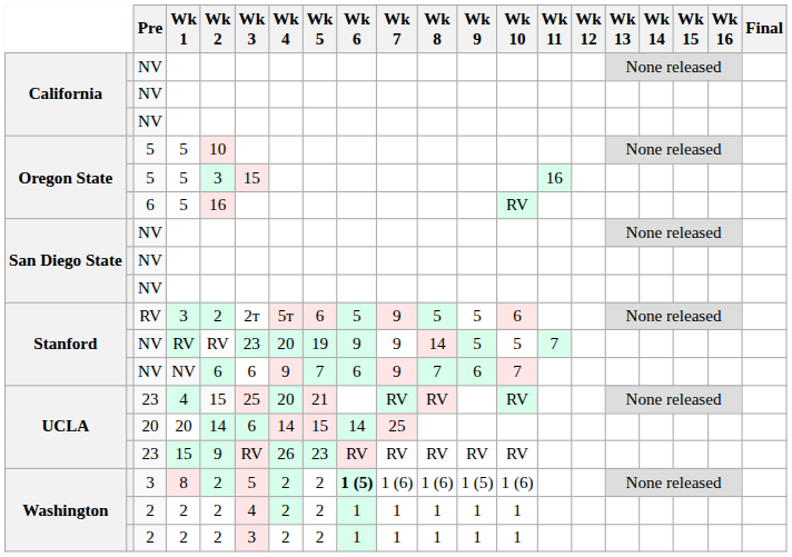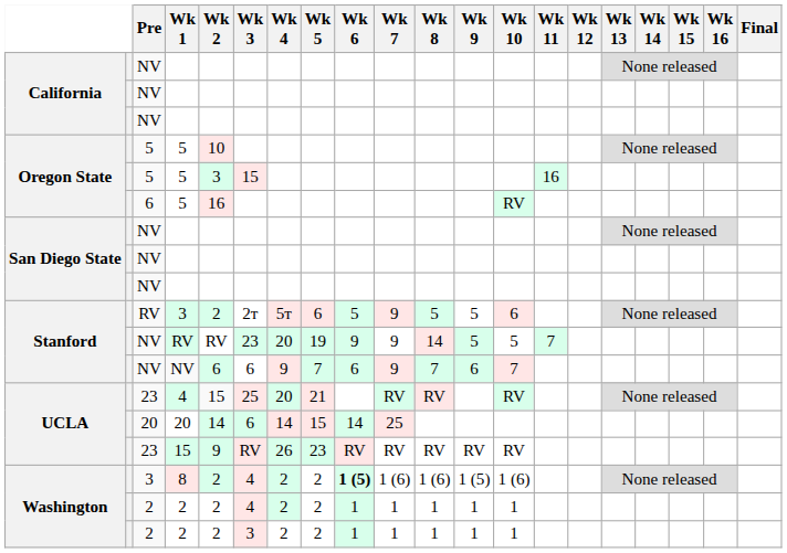 <table class="wikitable" style="white-space:nowrap;font-size:90%;text-align:center;">
 <tr>
 <th colspan=2 style="background:white; border-top-style:hidden; border-left-style:hidden;"> </th>
 <th>Pre</th>
 <th>Wk<br> 1</th>
 <th>Wk<br>2</th>
 <th>Wk<br>3</th>
 <th>Wk<br>4</th>
 <th>Wk<br>5</th>
 <th>Wk<br>6</th>
 <th>Wk<br>7</th>
 <th>Wk<br>8</th>
 <th>Wk<br>9</th>
 <th>Wk<br>10</th>
 <th>Wk<br>11</th>
 <th>Wk<br>12</th>
 <th>Wk<br>13</th>
 <th>Wk<br>14</th>
 <th>Wk<br>15</th>
 <th>Wk<br>16</th>
 <th>Final</th>
 </tr>
 <tr>
 <th rowspan=3 style=>California</th>
 <th></th>
 <td>NV</td>
 <td style="background:#FFF;"></td>
 <td style="background:#FFF;"></td>
 <td style="background:#FFF;"></td>
 <td style="background:#FFF;"></td>
 <td style="background:#FFF;"></td>
 <td style="background:#FFF;"></td>
 <td style="background:#FFF;"></td>
 <td style="background:#FFF;"></td>
 <td style="background:#FFF;"></td>
 <td style="background:#FFF;"></td>
 <td style="background:#FFF;"></td>
 <td style="background:#FFF;"></td>
 <td colspan="4" style="background:#DDD;">None released</td>
 <td style="background:#FFF;"></td>
 </tr>
 <tr>
 <th></th>
 <td>NV</td>
 <td style="background:#FFF;"></td>
 <td style="background:#FFF;"></td>
 <td style="background:#FFF;"></td>
 <td style="background:#FFF;"></td>
 <td style="background:#FFF;"></td>
 <td style="background:#FFF;"></td>
 <td style="background:#FFF;"></td>
 <td style="background:#FFF;"></td>
 <td style="background:#FFF;"></td>
 <td style="background:#FFF;"></td>
 <td style="background:#FFF;"></td>
 <td style="background:#FFF;"></td>
 <td style="background:#FFF;"></td>
 <td style="background:#FFF;"></td>
 <td style="background:#FFF;"></td>
 <td style="background:#FFF;"></td>
 <td style="background:#FFF;"></td>
 </tr>
 <tr>
 <th></th>
 <td>NV</td>
 <td style="background:#FFF;"></td>
 <td style="background:#FFF;"></td>
 <td style="background:#FFF;"></td>
 <td style="background:#FFF;"></td>
 <td style="background:#FFF;"></td>
 <td style="background:#FFF;"></td>
 <td style="background:#FFF;"></td>
 <td style="background:#FFF;"></td>
 <td style="background:#FFF;"></td>
 <td style="background:#FFF;"></td>
 <td style="background:#FFF;"></td>
 <td style="background:#FFF;"></td>
 <td style="background:#FFF;"></td>
 <td style="background:#FFF;"></td>
 <td style="background:#FFF;"></td>
 <td style="background:#FFF;"></td>
 <td style="background:#FFF;"></td>
 </tr>
 <tr>
 <th rowspan=3 style=>Oregon State</th>
 <th></th>
 <td>5</td>
 <td style="background:#FFF;">5</td>
 <td style="background:#FFE6E6;">10</td>
 <td style="background:#FFF;"></td>
 <td style="background:#FFF;"></td>
 <td style="background:#FFF;"></td>
 <td style="background:#FFF;"></td>
 <td style="background:#FFF;"></td>
 <td style="background:#FFF;"></td>
 <td style="background:#FFF;"></td>
 <td style="background:#FFF;"></td>
 <td style="background:#FFF;"></td>
 <td style="background:#FFF;"></td>
 <td colspan="4" style="background:#DDD;">None released</td>
 <td style="background:#FFF;"></td>
 </tr>
 <tr>
 <th></th>
 <td>5</td>
 <td style="background:#FFF;">5</td>
 <td style="background:#D8FFEB;">3</td>
 <td style="background:#FFE6E6;">15</td>
 <td style="background:#FFF;"></td>
 <td style="background:#FFF;"></td>
 <td style="background:#FFF;"></td>
 <td style="background:#FFF;"></td>
 <td style="background:#FFF;"></td>
 <td style="background:#FFF;"></td>
 <td style="background:#FFF;"></td>
 <td style="background:#D8FFEB;">16</td>
 <td style="background:#FFF;"></td>
 <td style="background:#FFF;"></td>
 <td style="background:#FFF;"></td>
 <td style="background:#FFF;"></td>
 <td style="background:#FFF;"></td>
 <td style="background:#FFF;"></td>
 </tr>
 <tr>
 <th></th>
 <td>6</td>
 <td style="background:#FFF;">5</td>
 <td style="background:#FFE6E6;">16</td>
 <td style="background:#FFF;"></td>
 <td style="background:#FFF;"></td>
 <td style="background:#FFF;"></td>
 <td style="background:#FFF;"></td>
 <td style="background:#FFF;"></td>
 <td style="background:#FFF;"></td>
 <td style="background:#FFF;"></td>
 <td style="background:#D8FFEB;">RV</td>
 <td style="background:#FFF;"></td>
 <td style="background:#FFF;"></td>
 <td style="background:#FFF;"></td>
 <td style="background:#FFF;"></td>
 <td style="background:#FFF;"></td>
 <td style="background:#FFF;"></td>
 <td style="background:#FFF;"></td>
 </tr>
 <tr>
 <th rowspan=3 style=>San Diego State</th>
 <th></th>
 <td>NV</td>
 <td style="background:#FFF;"></td>
 <td style="background:#FFF;"></td>
 <td style="background:#FFF;"></td>
 <td style="background:#FFF;"></td>
 <td style="background:#FFF;"></td>
 <td style="background:#FFF;"></td>
 <td style="background:#FFF;"></td>
 <td style="background:#FFF;"></td>
 <td style="background:#FFF;"></td>
 <td style="background:#FFF;"></td>
 <td style="background:#FFF;"></td>
 <td style="background:#FFF;"></td>
 <td colspan="4" style="background:#DDD;">None released</td>
 <td style="background:#FFF;"></td>
 </tr>
 <tr>
 <th></th>
 <td>NV</td>
 <td style="background:#FFF;"></td>
 <td style="background:#FFF;"></td>
 <td style="background:#FFF;"></td>
 <td style="background:#FFF;"></td>
 <td style="background:#FFF;"></td>
 <td style="background:#FFF;"></td>
 <td style="background:#FFF;"></td>
 <td style="background:#FFF;"></td>
 <td style="background:#FFF;"></td>
 <td style="background:#FFF;"></td>
 <td style="background:#FFF;"></td>
 <td style="background:#FFF;"></td>
 <td style="background:#FFF;"></td>
 <td style="background:#FFF;"></td>
 <td style="background:#FFF;"></td>
 <td style="background:#FFF;"></td>
 <td style="background:#FFF;"></td>
 </tr>
 <tr>
 <th></th>
 <td>NV</td>
 <td style="background:#FFF;"></td>
 <td style="background:#FFF;"></td>
 <td style="background:#FFF;"></td>
 <td style="background:#FFF;"></td>
 <td style="background:#FFF;"></td>
 <td style="background:#FFF;"></td>
 <td style="background:#FFF;"></td>
 <td style="background:#FFF;"></td>
 <td style="background:#FFF;"></td>
 <td style="background:#FFF;"></td>
 <td style="background:#FFF;"></td>
 <td style="background:#FFF;"></td>
 <td style="background:#FFF;"></td>
 <td style="background:#FFF;"></td>
 <td style="background:#FFF;"></td>
 <td style="background:#FFF;"></td>
 <td style="background:#FFF;"></td>
 </tr>
 <tr>
 <th rowspan=3 style=>Stanford</th>
 <th></th>
 <td>RV</td>
 <td style="background:#D8FFEB;">3</td>
 <td style="background:#D8FFEB;">2</td>
 <td style="background:#FFF;">2т</td>
 <td style="background:#FFE6E6;">5т</td>
 <td style="background:#FFE6E6;">6</td>
 <td style="background:#D8FFEB;">5</td>
 <td style="background:#FFE6E6;">9</td>
 <td style="background:#D8FFEB;">5</td>
 <td style="background:#FFF;">5</td>
 <td style="background:#FFE6E6;">6</td>
 <td style="background:#FFF;"></td>
 <td style="background:#FFF;"></td>
 <td colspan="4" style="background:#DDD;">None released</td>
 <td style="background:#FFF;"></td>
 </tr>
 <tr>
 <th></th>
 <td>NV</td>
 <td style="background:#D8FFEB;">RV</td>
 <td style="background:#FFF;">RV</td>
 <td style="background:#D8FFEB;">23</td>
 <td style="background:#D8FFEB;">20</td>
 <td style="background:#D8FFEB;">19</td>
 <td style="background:#D8FFEB;">9</td>
 <td style="background:#FFF;">9</td>
 <td style="background:#FFE6E6;">14</td>
 <td style="background:#D8FFEB;">5</td>
 <td style="background:#FFF;">5</td>
 <td style="background:#D8FFEB;">7</td>
 <td style="background:#FFF;"></td>
 <td style="background:#FFF;"></td>
 <td style="background:#FFF;"></td>
 <td style="background:#FFF;"></td>
 <td style="background:#FFF;"></td>
 <td style="background:#FFF;"></td>
 </tr>
 <tr>
 <th></th>
 <td>NV</td>
 <td>NV</td>
 <td style="background:#D8FFEB;">6</td>
 <td style="background:#FFF;">6</td>
 <td style="background:#FFE6E6;">9</td>
 <td style="background:#D8FFEB;">7</td>
 <td style="background:#D8FFEB;">6</td>
 <td style="background:#FFE6E6;">9</td>
 <td style="background:#D8FFEB;">7</td>
 <td style="background:#D8FFEB;">6</td>
 <td style="background:#FFE6E6;">7</td>
 <td style="background:#FFF;"></td>
 <td style="background:#FFF;"></td>
 <td style="background:#FFF;"></td>
 <td style="background:#FFF;"></td>
 <td style="background:#FFF;"></td>
 <td style="background:#FFF;"></td>
 <td style="background:#FFF;"></td>
 </tr>
 <tr>
 <th rowspan=3 style=>UCLA</th>
 <th></th>
 <td>23</td>
 <td style="background:#D8FFEB;">4</td>
 <td style="background:#FFE6E;">15</td>
 <td style="background:#FFE6E6;">25</td>
 <td style="background:#D8FFEB;">20</td>
 <td style="background:#FFE6E6;">21</td>
 <td style="background:#FFF;"></td>
 <td style="background:#D8FFEB;">RV</td>
 <td style="background:#FFE6E6;">RV</td>
 <td style="background:#FFF;"></td>
 <td style="background:#D8FFEB;">RV</td>
 <td style="background:#FFF;"></td>
 <td style="background:#FFF;"></td>
 <td colspan="4" style="background:#DDD;">None released</td>
 <td style="background:#FFF;"></td>
 </tr>
 <tr>
 <th></th>
 <td>20</td>
 <td style="background:#FFF;">20</td>
 <td style="background:#D8FFEB;">14</td>
 <td style="background:#D8FFEB;">6</td>
 <td style="background:#FFE6E6;">14</td>
 <td style="background:#FFE6E6;">15</td>
 <td style="background:#D8FFEB;">14</td>
 <td style="background:#FFE6E6;">25</td>
 <td style="background:#FFF;"></td>
 <td style="background:#FFF;"></td>
 <td style="background:#FFF;"></td>
 <td style="background:#FFF;"></td>
 <td style="background:#FFF;"></td>
 <td style="background:#FFF;"></td>
 <td style="background:#FFF;"></td>
 <td style="background:#FFF;"></td>
 <td style="background:#FFF;"></td>
 <td style="background:#FFF;"></td>
 </tr>
 <tr>
 <th></th>
 <td>23</td>
 <td style="background:#D8FFEB;">15</td>
 <td style="background:#D8FFEB;">9</td>
 <td style="background:#FFE6E6;">RV</td>
 <td style="background:#D8FFEB;">26</td>
 <td style="background:#D8FFEB;">23</td>
 <td style="background:#FFE6E6;">RV</td>
 <td style="background:#FFF;">RV</td>
 <td style="background:#FFF;">RV</td>
 <td style="background:#FFF;">RV</td>
 <td style="background:#FFF;">RV</td>
 <td style="background:#FFF;"></td>
 <td style="background:#FFF;"></td>
 <td style="background:#FFF;"></td>
 <td style="background:#FFF;"></td>
 <td style="background:#FFF;"></td>
 <td style="background:#FFF;"></td>
 <td style="background:#FFF;"></td>
 </tr>
 <tr>
 <th rowspan=3 style=>Washington</th>
 <th></th>
 <td>3</td>
 <td style="background:#FFE6E6;">8</td>
 <td style="background:#D8FFEB;">2</td>
-<td style="background:#FFE6E6;">5</td>
+<td style="background:#FFE6E6;">4</td>
 <td style="background:#D8FFEB;">2</td>
 <td style="background:#FFF;">2</td>
 <td style="background:#D8FFEB;"><strong>1 (5)</strong></td>
 <td style="background:#FFF;">1 (6)</td>
 <td style="background:#FFF;">1 (6)</td>
 <td style="background:#FFF;">1 (5)</td>
 <td style="background:#FFF;">1 (6)</td>
 <td style="background:#FFF;"></td>
 <td style="background:#FFF;"></td>
 <td colspan="4" style="background:#DDD;">None released</td>
 <td style="background:#FFF;"></td>
 </tr>
 <tr>
 <th></th>
 <td>2</td>
 <td style="background:#FFF;">2</td>
 <td style="background:#FFF;">2</td>
 <td style="background:#FFE6E6;">4</td>
 <td style="background:#D8FFEB;">2</td>
 <td style="background:#FFF;">2</td>
 <td style="background:#D8FFEB;">1</td>
 <td style="background:#FFF;">1</td>
 <td style="background:#FFF;">1</td>
 <td style="background:#FFF;">1</td>
 <td style="background:#FFF;">1</td>
 <td style="background:#FFF;"></td>
 <td style="background:#FFF;"></td>
 <td style="background:#FFF;"></td>
 <td style="background:#FFF;"></td>
 <td style="background:#FFF;"></td>
 <td style="background:#FFF;"></td>
 <td style="background:#FFF;"></td>
 </tr>
 <tr>
 <th></th>
 <td>2</td>
 <td style="background:#FFF;">2</td>
 <td style="background:#FFF;">2</td>
 <td style="background:#FFE6E6;">3</td>
 <td style="background:#FFF;">2</td>
 <td style="background:#FFF;">2</td>
 <td style="background:#D8FFEB;">1</td>
 <td style="background:#FFF;">1</td>
 <td style="background:#FFF;">1</td>
 <td style="background:#FFF;">1</td>
 <td style="background:#FFF;">1</td>
 <td style="background:#FFF;"></td>
 <td style="background:#FFF;"></td>
 <td style="background:#FFF;"></td>
 <td style="background:#FFF;"></td>
 <td style="background:#FFF;"></td>
 <td style="background:#FFF;"></td>
 <td style="background:#FFF;"></td>
 </tr>
 </table>
